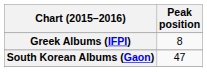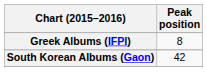 <table class="wikitable sortable plainrowheaders" style="text-align:center">
 <tr>
 <th scope="col">Chart (2015–2016)</th>
 <th scope="col">Peak<br>position</th>
 </tr>
 <tr>
 </tr>
 <tr>
 </tr>
 <tr>
 </tr>
 <tr>
 </tr>
 <tr>
 </tr>
 <tr>
 </tr>
 <tr>
 </tr>
 <tr>
 </tr>
 <tr>
 </tr>
 <tr>
 </tr>
 <tr>
 </tr>
 <tr>
 </tr>
 <tr>
 <th scope="row">Greek Albums (<a href='#'>IFPI</a>)</th>
 <td>8</td>
 </tr>
 <tr>
 </tr>
 <tr>
 </tr>
 <tr>
 </tr>
 <tr>
 </tr>
 <tr>
 </tr>
 <tr>
 </tr>
 <tr>
 </tr>
 <tr>
 </tr>
 <tr>
 <th scope="row">South Korean Albums (<a href='#'>Gaon</a>)<br></th>
-<td>47</td>
+<td>42</td>
 </tr>
 <tr>
 </tr>
 <tr>
 </tr>
 <tr>
 </tr>
 <tr>
 </tr>
 <tr>
 </tr>
 <tr>
 </tr>
 <tr>
 </tr>
 <tr>
 </tr>
 </table>
